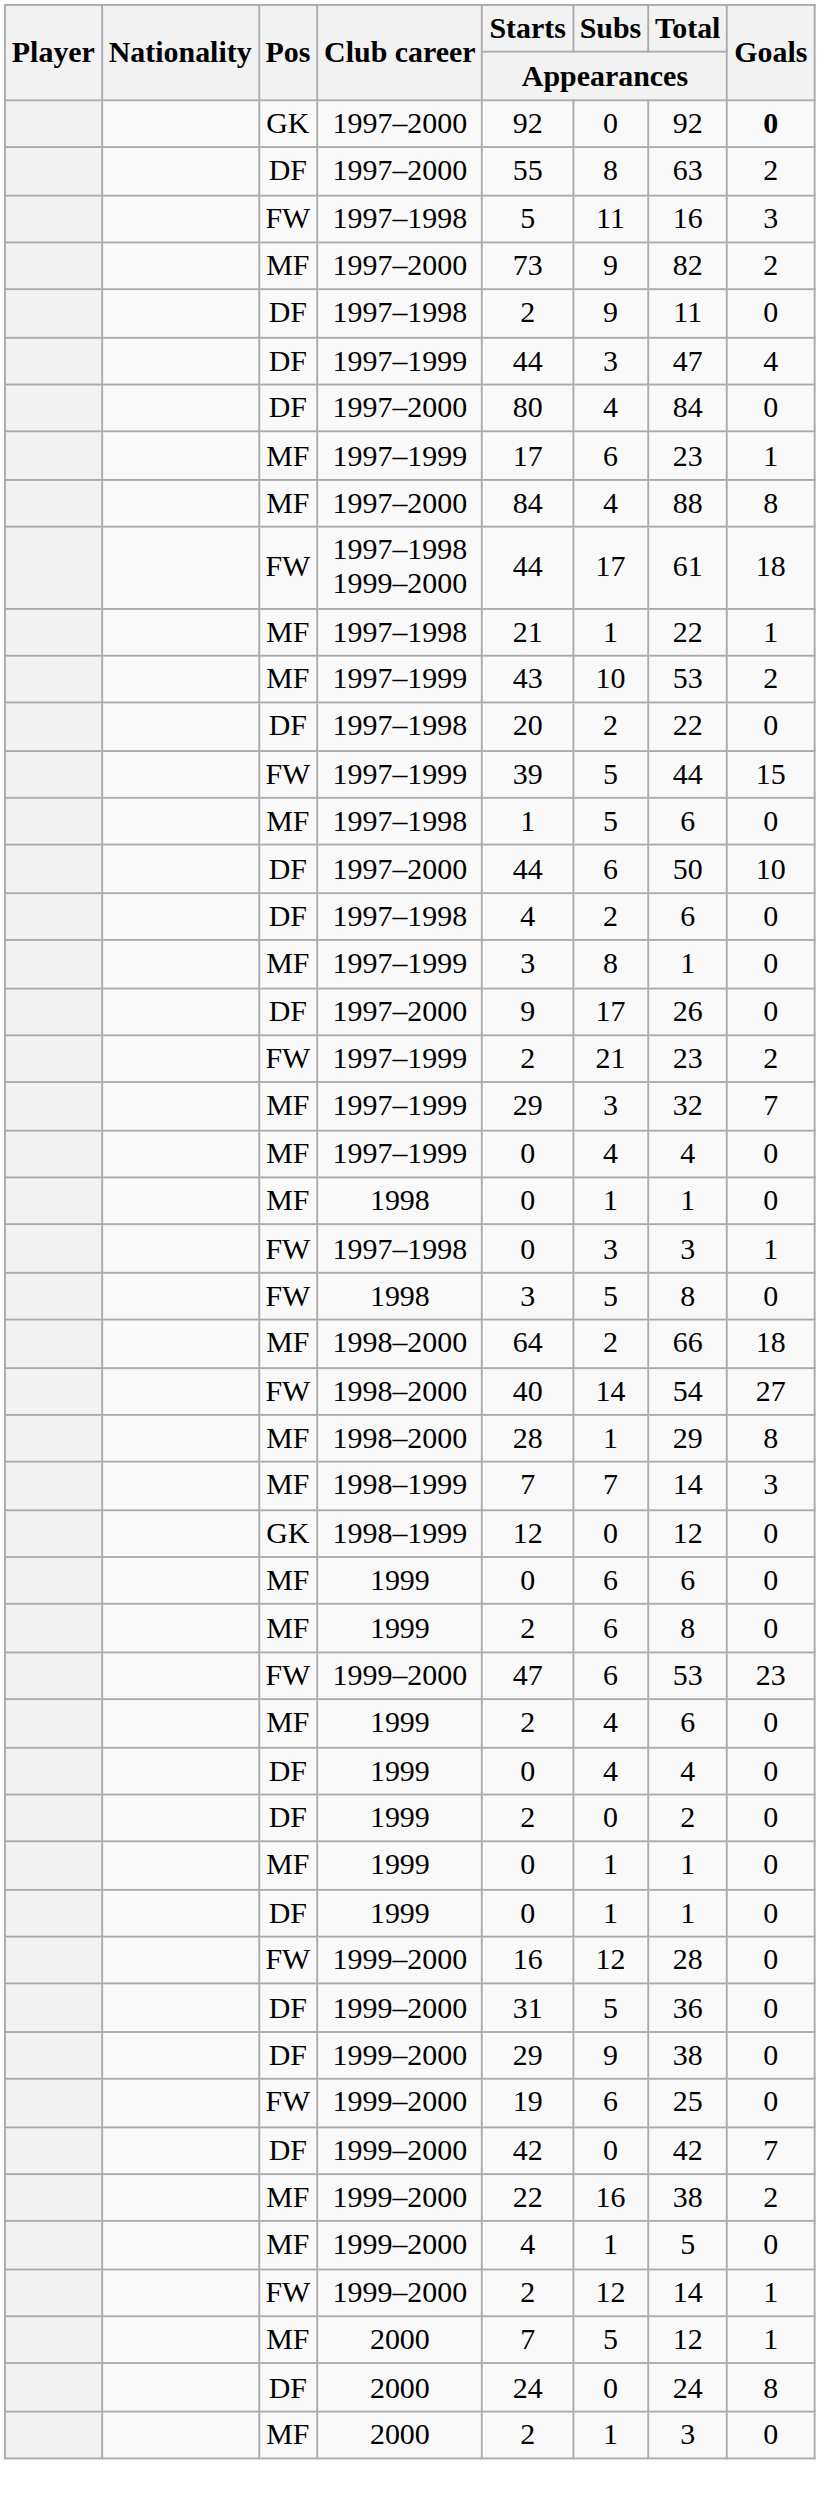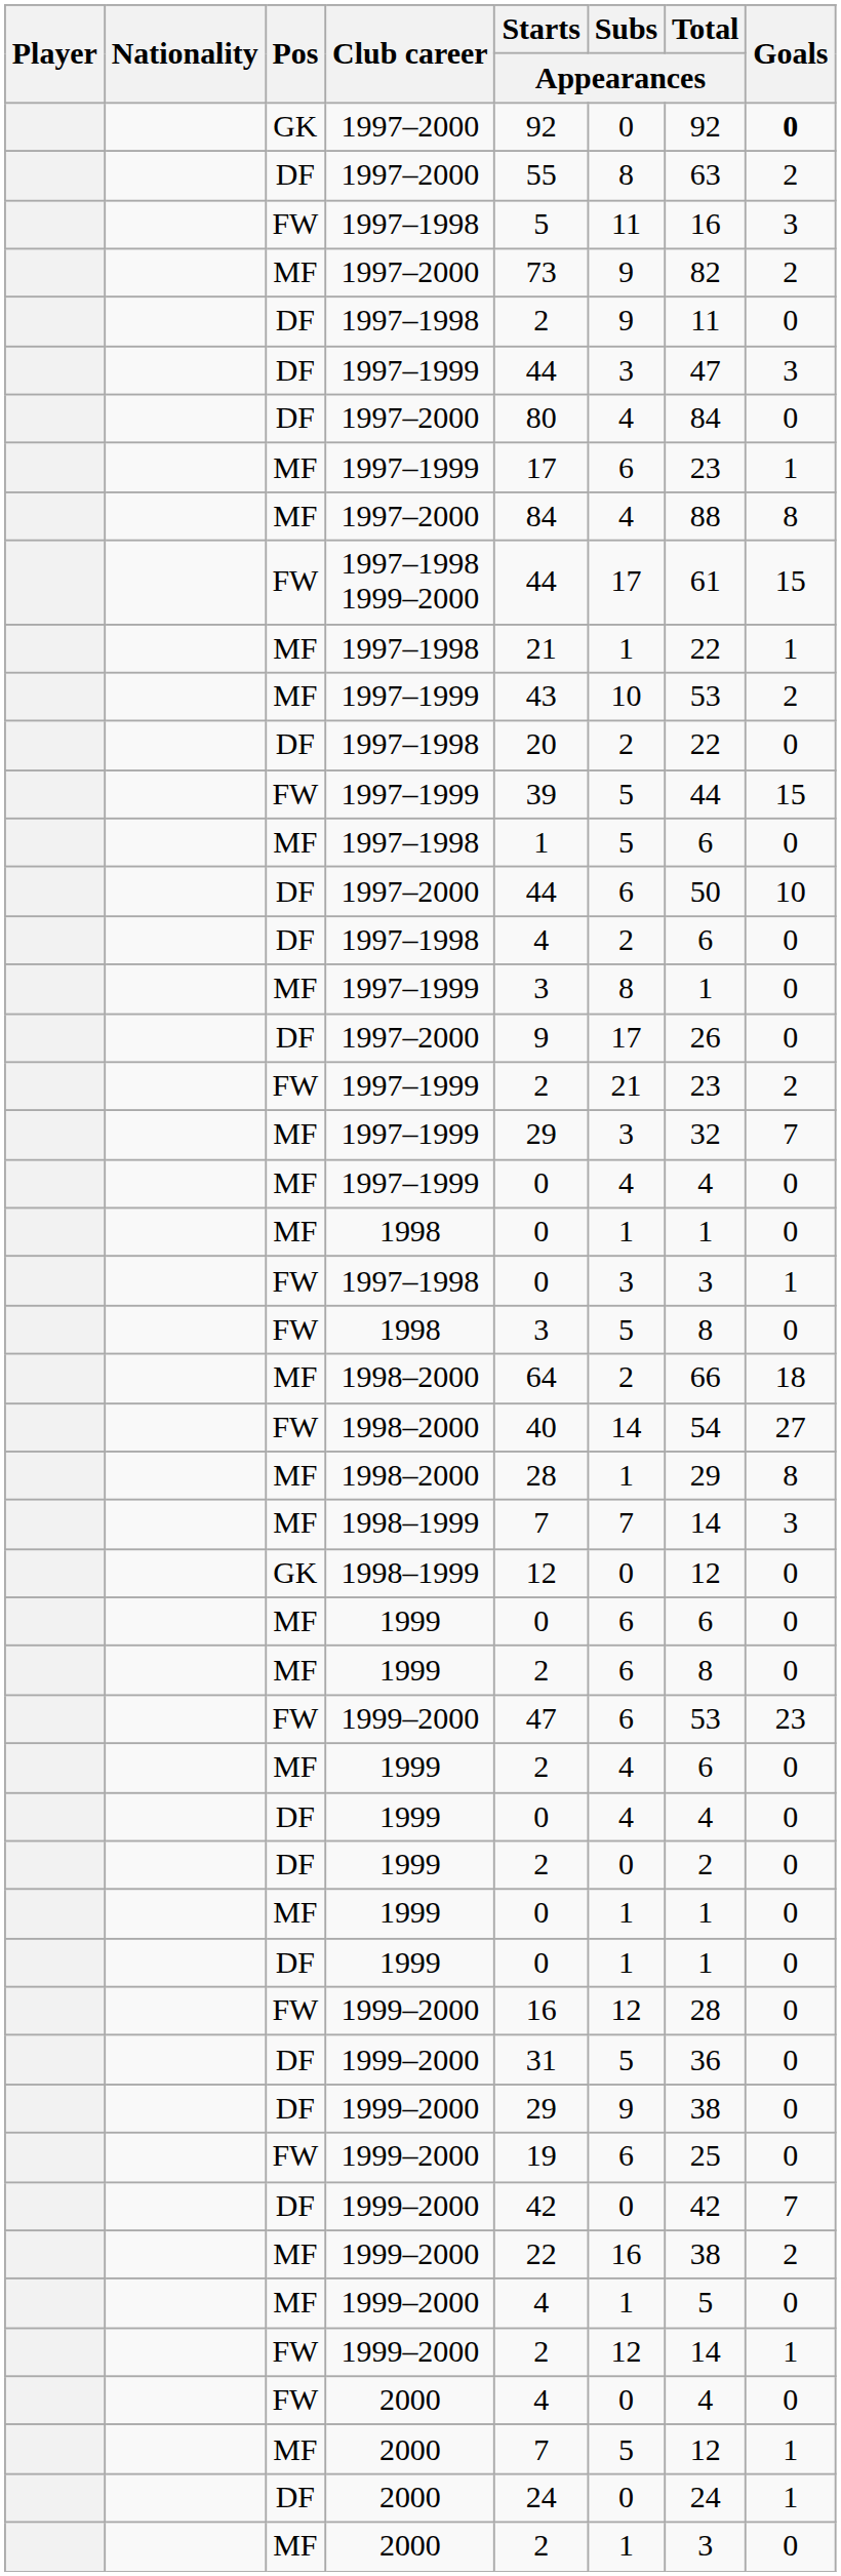 <table class="wikitable sortable plainrowheaders" style="text-align:center;">
 <tr>
 <th scope=col rowspan="2">Player</th>
 <th scope=col rowspan="2">Nationality</th>
 <th scope=col rowspan="2">Pos</th>
 <th scope=col rowspan="2">Club career</th>
 <th scope=col>Starts</th>
 <th scope=col>Subs</th>
 <th scope=col>Total</th>
 <th rowspan="2" scope=col>Goals</th>
 </tr>
 <tr class=unsortable>
 <th scope=col colspan="3">Appearances</th>
 </tr>
 <tr>
 <th scope=row></th>
 <td align="left"></td>
 <td>GK</td>
 <td>1997–2000</td>
 <td>92</td>
 <td>0</td>
 <td>92</td>
 <td><strong>0</strong></td>
 </tr>
 <tr>
 <th scope=row></th>
 <td align="left"></td>
 <td>DF</td>
 <td>1997–2000</td>
 <td>55</td>
 <td>8</td>
 <td>63</td>
 <td>2</td>
 </tr>
 <tr>
 <th scope=row></th>
 <td align="left"></td>
 <td>FW</td>
 <td>1997–1998</td>
 <td>5</td>
 <td>11</td>
 <td>16</td>
 <td>3</td>
 </tr>
 <tr>
 <th scope=row></th>
 <td align="left"></td>
 <td>MF</td>
 <td>1997–2000</td>
 <td>73</td>
 <td>9</td>
 <td>82</td>
 <td>2</td>
 </tr>
 <tr>
 <th scope=row></th>
 <td align="left"></td>
 <td>DF</td>
 <td>1997–1998</td>
 <td>2</td>
 <td>9</td>
 <td>11</td>
 <td>0</td>
 </tr>
 <tr>
 <th scope=row></th>
 <td align="left"></td>
 <td>DF</td>
 <td>1997–1999</td>
 <td>44</td>
 <td>3</td>
 <td>47</td>
-<td>4</td>
+<td>3</td>
 </tr>
 <tr>
 <th scope=row></th>
 <td align="left"></td>
 <td>DF</td>
 <td>1997–2000</td>
 <td>80</td>
 <td>4</td>
 <td>84</td>
 <td>0</td>
 </tr>
 <tr>
 <th scope=row></th>
 <td align="left"></td>
 <td>MF</td>
 <td>1997–1999</td>
 <td>17</td>
 <td>6</td>
 <td>23</td>
 <td>1</td>
 </tr>
 <tr>
 <th scope=row></th>
 <td align="left"></td>
 <td>MF</td>
 <td>1997–2000</td>
 <td>84</td>
 <td>4</td>
 <td>88</td>
 <td>8</td>
 </tr>
 <tr>
 <th scope=row></th>
 <td align="left"></td>
 <td>FW</td>
 <td>1997–1998<br>1999–2000</td>
 <td>44</td>
 <td>17</td>
 <td>61</td>
-<td>18</td>
+<td>15</td>
 </tr>
 <tr>
 <th scope=row></th>
 <td align="left"></td>
 <td>MF</td>
 <td>1997–1998</td>
 <td>21</td>
 <td>1</td>
 <td>22</td>
 <td>1</td>
 </tr>
 <tr>
 <th scope=row></th>
 <td align="left"></td>
 <td>MF</td>
 <td>1997–1999</td>
 <td>43</td>
 <td>10</td>
 <td>53</td>
 <td>2</td>
 </tr>
 <tr>
 <th scope=row></th>
 <td align="left"></td>
 <td>DF</td>
 <td>1997–1998</td>
 <td>20</td>
 <td>2</td>
 <td>22</td>
 <td>0</td>
 </tr>
 <tr>
 <th scope=row></th>
 <td align="left"></td>
 <td>FW</td>
 <td>1997–1999</td>
 <td>39</td>
 <td>5</td>
 <td>44</td>
 <td>15</td>
 </tr>
 <tr>
 <th scope=row></th>
 <td align="left"></td>
 <td>MF</td>
 <td>1997–1998</td>
 <td>1</td>
 <td>5</td>
 <td>6</td>
 <td>0</td>
 </tr>
 <tr>
 <th scope=row></th>
 <td align="left"></td>
 <td>DF</td>
 <td>1997–2000</td>
 <td>44</td>
 <td>6</td>
 <td>50</td>
 <td>10</td>
 </tr>
 <tr>
 <th scope=row></th>
 <td align="left"></td>
 <td>DF</td>
 <td>1997–1998</td>
 <td>4</td>
 <td>2</td>
 <td>6</td>
 <td>0</td>
 </tr>
 <tr>
 <th scope=row></th>
 <td align="left"></td>
 <td>MF</td>
 <td>1997–1999</td>
 <td>3</td>
 <td>8</td>
 <td>1</td>
 <td>0</td>
 </tr>
 <tr>
 <th scope=row></th>
 <td align="left"></td>
 <td>DF</td>
 <td>1997–2000</td>
 <td>9</td>
 <td>17</td>
 <td>26</td>
 <td>0</td>
 </tr>
 <tr>
 <th scope=row></th>
 <td align="left"></td>
 <td>FW</td>
 <td>1997–1999</td>
 <td>2</td>
 <td>21</td>
 <td>23</td>
 <td>2</td>
 </tr>
 <tr>
 <th scope=row></th>
 <td align="left"></td>
 <td>MF</td>
 <td>1997–1999</td>
 <td>29</td>
 <td>3</td>
 <td>32</td>
 <td>7</td>
 </tr>
 <tr>
 <th scope=row></th>
 <td align="left"></td>
 <td>MF</td>
 <td>1997–1999</td>
 <td>0</td>
 <td>4</td>
 <td>4</td>
 <td>0</td>
 </tr>
 <tr>
 <th scope=row></th>
 <td align="left"></td>
 <td>MF</td>
 <td>1998</td>
 <td>0</td>
 <td>1</td>
 <td>1</td>
 <td>0</td>
 </tr>
 <tr>
 <th scope=row></th>
 <td align="left"></td>
 <td>FW</td>
 <td>1997–1998</td>
 <td>0</td>
 <td>3</td>
 <td>3</td>
 <td>1</td>
 </tr>
 <tr>
 <th scope=row></th>
 <td align="left"></td>
 <td>FW</td>
 <td>1998</td>
 <td>3</td>
 <td>5</td>
 <td>8</td>
 <td>0</td>
 </tr>
 <tr>
 <th scope=row></th>
 <td align="left"></td>
 <td>MF</td>
 <td>1998–2000</td>
 <td>64</td>
 <td>2</td>
 <td>66</td>
 <td>18</td>
 </tr>
 <tr>
 <th scope=row></th>
 <td align="left"></td>
 <td>FW</td>
 <td>1998–2000</td>
 <td>40</td>
 <td>14</td>
 <td>54</td>
 <td>27</td>
 </tr>
 <tr>
 <th scope=row></th>
 <td align="left"></td>
 <td>MF</td>
 <td>1998–2000</td>
 <td>28</td>
 <td>1</td>
 <td>29</td>
 <td>8</td>
 </tr>
 <tr>
 <th scope=row></th>
 <td align="left"></td>
 <td>MF</td>
 <td>1998–1999</td>
 <td>7</td>
 <td>7</td>
 <td>14</td>
 <td>3</td>
 </tr>
 <tr>
 <th scope=row></th>
 <td align="left"></td>
 <td>GK</td>
 <td>1998–1999</td>
 <td>12</td>
 <td>0</td>
 <td>12</td>
 <td>0</td>
 </tr>
 <tr>
 <th scope=row></th>
 <td align="left"></td>
 <td>MF</td>
 <td>1999</td>
 <td>0</td>
 <td>6</td>
 <td>6</td>
 <td>0</td>
 </tr>
 <tr>
 <th scope=row></th>
 <td align="left"></td>
 <td>MF</td>
 <td>1999</td>
 <td>2</td>
 <td>6</td>
 <td>8</td>
 <td>0</td>
 </tr>
 <tr>
 <th scope=row></th>
 <td align="left"></td>
 <td>FW</td>
 <td>1999–2000</td>
 <td>47</td>
 <td>6</td>
 <td>53</td>
 <td>23</td>
 </tr>
 <tr>
 <th scope=row></th>
 <td align="left"></td>
 <td>MF</td>
 <td>1999</td>
 <td>2</td>
 <td>4</td>
 <td>6</td>
 <td>0</td>
 </tr>
 <tr>
 <th scope=row></th>
 <td align="left"></td>
 <td>DF</td>
 <td>1999</td>
 <td>0</td>
 <td>4</td>
 <td>4</td>
 <td>0</td>
 </tr>
 <tr>
 <th scope=row></th>
 <td align="left"></td>
 <td>DF</td>
 <td>1999</td>
 <td>2</td>
 <td>0</td>
 <td>2</td>
 <td>0</td>
 </tr>
 <tr>
 <th scope=row></th>
 <td align="left"></td>
 <td>MF</td>
 <td>1999</td>
 <td>0</td>
 <td>1</td>
 <td>1</td>
 <td>0</td>
 </tr>
 <tr>
 <th scope=row></th>
 <td align="left"></td>
 <td>DF</td>
 <td>1999</td>
 <td>0</td>
 <td>1</td>
 <td>1</td>
 <td>0</td>
 </tr>
 <tr>
 <th scope=row></th>
 <td align="left"></td>
 <td>FW</td>
 <td>1999–2000</td>
 <td>16</td>
 <td>12</td>
 <td>28</td>
 <td>0</td>
 </tr>
 <tr>
 <th scope=row></th>
 <td align="left"></td>
 <td>DF</td>
 <td>1999–2000</td>
 <td>31</td>
 <td>5</td>
 <td>36</td>
 <td>0</td>
 </tr>
 <tr>
 <th scope=row></th>
 <td align="left"></td>
 <td>DF</td>
 <td>1999–2000</td>
 <td>29</td>
 <td>9</td>
 <td>38</td>
 <td>0</td>
 </tr>
 <tr>
 <th scope=row></th>
 <td align="left"></td>
 <td>FW</td>
 <td>1999–2000</td>
 <td>19</td>
 <td>6</td>
 <td>25</td>
 <td>0</td>
 </tr>
 <tr>
 <th scope=row></th>
 <td align="left"></td>
 <td>DF</td>
 <td>1999–2000</td>
 <td>42</td>
 <td>0</td>
 <td>42</td>
 <td>7</td>
 </tr>
 <tr>
 <th scope=row></th>
 <td align="left"></td>
 <td>MF</td>
 <td>1999–2000</td>
 <td>22</td>
 <td>16</td>
 <td>38</td>
 <td>2</td>
 </tr>
 <tr>
 <th scope=row></th>
 <td align="left"></td>
 <td>MF</td>
 <td>1999–2000</td>
 <td>4</td>
 <td>1</td>
 <td>5</td>
 <td>0</td>
 </tr>
 <tr>
 <th scope=row></th>
 <td align="left"></td>
 <td>FW</td>
 <td>1999–2000</td>
 <td>2</td>
 <td>12</td>
 <td>14</td>
 <td>1</td>
 </tr>
 <tr>
 <th scope=row></th>
 <td align="left"></td>
+<td>FW</td>
+<td>2000</td>
+<td>4</td>
+<td>0</td>
+<td>4</td>
+<td>0</td>
+</tr>
+<tr>
+<th scope=row></th>
+<td align="left"></td>
 <td>MF</td>
 <td>2000</td>
 <td>7</td>
 <td>5</td>
 <td>12</td>
 <td>1</td>
 </tr>
 <tr>
 <th scope=row></th>
 <td align="left"></td>
 <td>DF</td>
 <td>2000</td>
 <td>24</td>
 <td>0</td>
 <td>24</td>
-<td>8</td>
+<td>1</td>
 </tr>
 <tr>
 <th scope=row></th>
 <td align="left"></td>
 <td>MF</td>
 <td>2000</td>
 <td>2</td>
 <td>1</td>
 <td>3</td>
 <td>0</td>
 </tr>
 </table>
